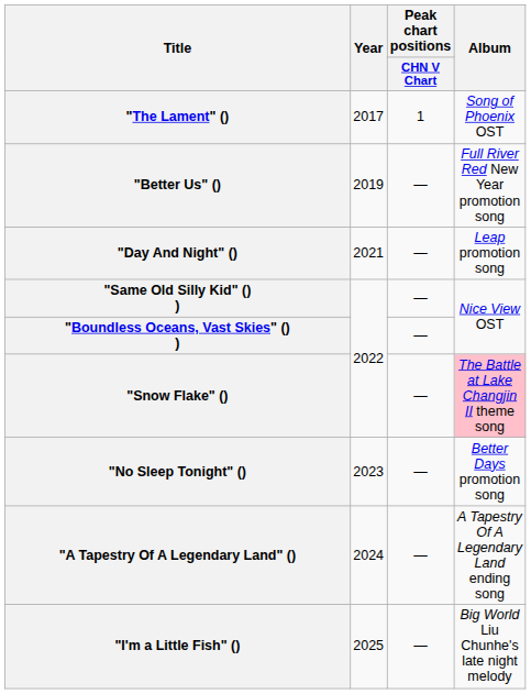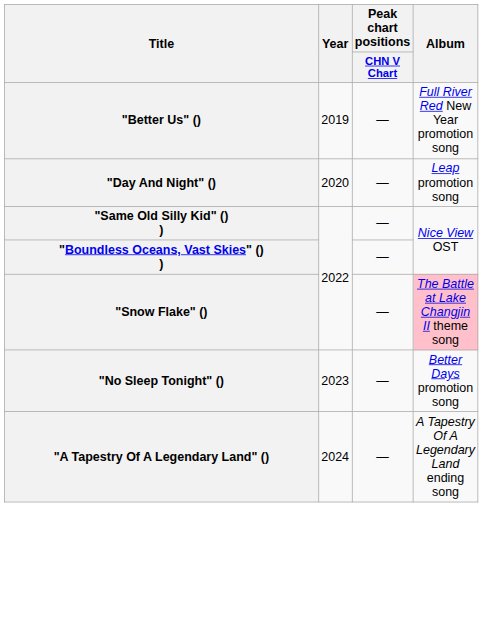 <table class="wikitable plainrowheaders" style="text-align:center;">
 <tr>
 <th rowspan="2" scope="col" style="width:25em;">Title</th>
 <th rowspan="2" scope="col">Year</th>
 <th>Peak chart positions</th>
 <th rowspan="2" scope="col">Album</th>
 </tr>
 <tr>
 <th scope="col" style="width:3em;font-size:90%;"><a href='#'>CHN V Chart</a><br></th>
 </tr>
 <tr>
-<th scope="row">"<a href='#'>The Lament</a>" ()</th>
-<td>2017</td>
-<td>1</td>
-<td><em><a href='#'>Song of Phoenix</a></em> OST</td>
-</tr>
-<tr>
 <th scope="row">"Better Us" ()</th>
 <td>2019</td>
 <td>—</td>
 <td><em><a href='#'>Full River Red</a></em> New Year promotion song</td>
 </tr>
 <tr>
 <th scope="row">"Day And Night" ()</th>
-<td>2021</td>
+<td>2020</td>
 <td>—</td>
 <td><a href='#'><em>Leap</em></a> promotion song</td>
 </tr>
 <tr>
 <th scope="row">"Same Old Silly Kid" ()<br>)</th>
 <td rowspan="3">2022</td>
 <td>—</td>
 <td rowspan="2"><em><a href='#'>Nice View</a></em> OST</td>
 </tr>
 <tr>
 <th scope="row">"<a href='#'>Boundless Oceans, Vast Skies</a>" ()<br>)</th>
 <td>—</td>
 </tr>
 <tr>
 <th scope="row">"Snow Flake" ()</th>
 <td>—</td>
 <td style="background: pink;"><em><a href='#'>The Battle at Lake Changjin II</a></em> theme song</td>
 </tr>
 <tr>
 <th scope="row">"No Sleep Tonight" ()</th>
 <td>2023</td>
 <td>—</td>
 <td><a href='#'><em>Better Days</em></a> promotion song</td>
 </tr>
 <tr>
 <th scope="row">"A Tapestry Of A Legendary Land" ()</th>
 <td>2024</td>
 <td>—</td>
 <td><em>A Tapestry Of A Legendary Land</em> ending song</td>
 </tr>
-<tr>
-<th scope="row">"I'm a Little Fish" ()</th>
-<td>2025</td>
-<td>—</td>
-<td><em>Big World</em> Liu Chunhe's late night melody</td>
-</tr>
 </table>
